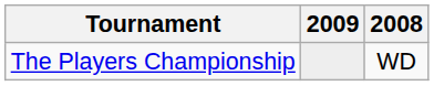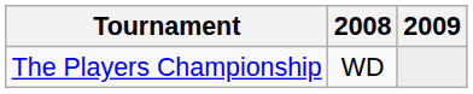 <table class="wikitable" style="font-size:95%;text-align:center;">
 <tr>
 <th>Tournament</th>
+<th>2008</th>
 <th>2009</th>
-<th>2008</th>
 </tr>
 <tr>
 <td align=left><a href='#'>The Players Championship</a></td>
+<td>WD</td>
 <td style="background:#eeeeee;"></td>
-<td>WD</td>
 </tr>
 </table>
